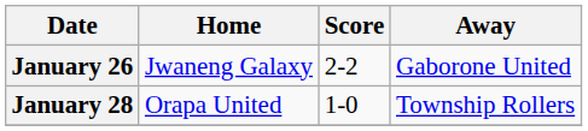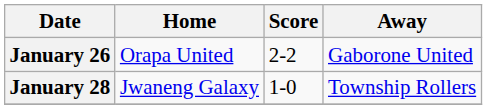 <table class="wikitable sortable plainrowheaders">
 <tr>
 <th scope="col">Date</th>
 <th scope="col">Home</th>
 <th scope="col">Score</th>
 <th scope="col">Away</th>
 </tr>
 <tr>
 <th scope="row">January 26</th>
-<td><a href='#'>Jwaneng Galaxy</a></td>
+<td><a href='#'>Orapa United</a></td>
 <td>2-2</td>
 <td><a href='#'>Gaborone United</a></td>
 </tr>
 <tr>
 <th scope="row">January 28</th>
-<td><a href='#'>Orapa United</a></td>
+<td><a href='#'>Jwaneng Galaxy</a></td>
 <td>1-0</td>
 <td><a href='#'>Township Rollers</a></td>
 </tr>
 <tr>
 </tr>
 </table>
